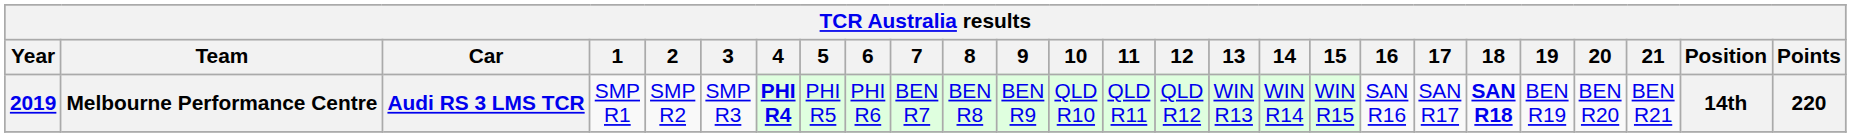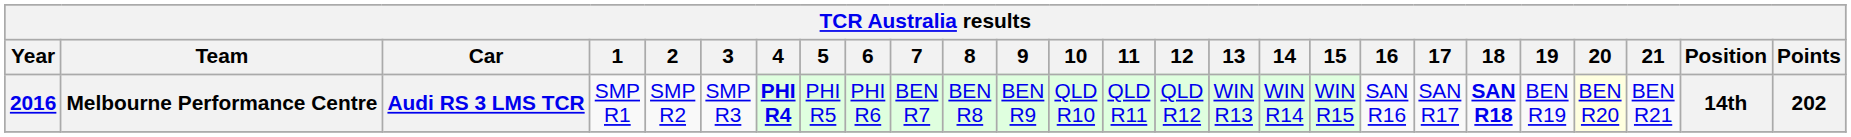 <table class="wikitable" style="text-align:center; font-size:75%">
 <tr>
 <th colspan=45><a href='#'>TCR Australia</a> results</th>
 </tr>
 <tr>
 <th>Year</th>
 <th>Team</th>
 <th>Car</th>
 <th>1</th>
 <th>2</th>
 <th>3</th>
 <th>4</th>
 <th>5</th>
 <th>6</th>
 <th>7</th>
 <th>8</th>
 <th>9</th>
 <th>10</th>
 <th>11</th>
 <th>12</th>
 <th>13</th>
 <th>14</th>
 <th>15</th>
 <th>16</th>
 <th>17</th>
 <th>18</th>
 <th>19</th>
 <th>20</th>
 <th>21</th>
 <th>Position</th>
 <th>Points</th>
 </tr>
 <tr>
-<th><a href='#'>2019</a></th>
+<th><a href='#'>2016</a></th>
 <th>Melbourne Performance Centre</th>
 <th><a href='#'>Audi RS 3 LMS TCR</a></th>
 <td><a href='#'>SMP<br>R1</a></td>
 <td><a href='#'>SMP<br>R2</a></td>
 <td><a href='#'>SMP<br>R3</a></td>
 <td style=background:#dfffdf><strong><a href='#'>PHI<br>R4</a><br></strong></td>
 <td style=background:#dfffdf><a href='#'>PHI<br>R5</a><br></td>
 <td style=background:#dfffdf><a href='#'>PHI<br>R6</a><br></td>
 <td style=background:#dfffdf><a href='#'>BEN<br>R7</a><br></td>
 <td style=background:#dfffdf><a href='#'>BEN<br>R8</a><br></td>
 <td style=background:#dfffdf><a href='#'>BEN<br>R9</a><br></td>
 <td style=background:#dfffdf><a href='#'>QLD<br>R10</a><br></td>
 <td style=background:#dfffdf><a href='#'>QLD<br>R11</a><br></td>
 <td style=background:#dfffdf><a href='#'>QLD<br>R12</a><br></td>
 <td style=background:#dfffdf><a href='#'>WIN<br>R13</a><br></td>
 <td style=background:#dfffdf><a href='#'>WIN<br>R14</a><br></td>
 <td style=background:#dfffdf><a href='#'>WIN<br>R15</a><br></td>
 <td><a href='#'>SAN<br>R16</a></td>
 <td><a href='#'>SAN<br>R17</a></td>
 <td><strong><a href='#'>SAN<br>R18</a></strong></td>
 <td><a href='#'>BEN<br>R19</a></td>
-<td><a href='#'>BEN<br>R20</a></td>
+<td style="background: lightyellow;"><a href='#'>BEN<br>R20</a></td>
 <td><a href='#'>BEN<br>R21</a></td>
 <th>14th</th>
-<th>220</th>
+<th>202</th>
 </tr>
 </table>
